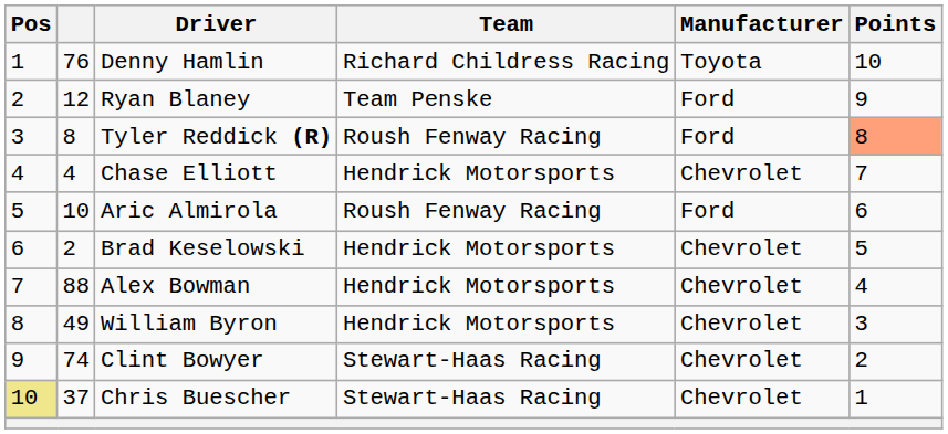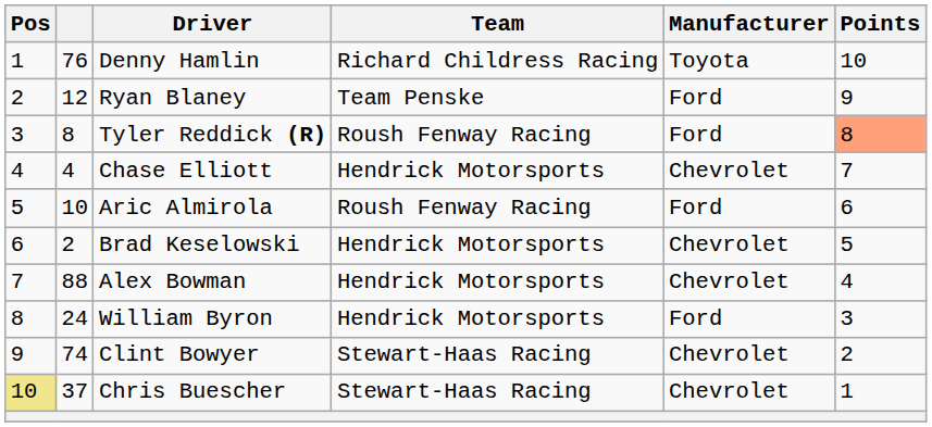 <table class="wikitable" style="font-size:98%">
 <tr>
 <th>Pos</th>
 <th></th>
 <th>Driver</th>
 <th>Team</th>
 <th>Manufacturer</th>
 <th>Points</th>
 </tr>
 <tr>
 <td>1</td>
 <td>76</td>
 <td>Denny Hamlin</td>
 <td>Richard Childress Racing</td>
 <td>Toyota</td>
 <td>10</td>
 </tr>
 <tr>
 <td>2</td>
 <td>12</td>
 <td>Ryan Blaney</td>
 <td>Team Penske</td>
 <td>Ford</td>
 <td>9</td>
 </tr>
 <tr>
 <td>3</td>
 <td>8</td>
 <td>Tyler Reddick <strong>(R)</strong></td>
 <td>Roush Fenway Racing</td>
 <td>Ford</td>
 <td style="background: lightsalmon;">8</td>
 </tr>
 <tr>
 <td>4</td>
 <td>4</td>
 <td>Chase Elliott</td>
 <td>Hendrick Motorsports</td>
 <td>Chevrolet</td>
 <td>7</td>
 </tr>
 <tr>
 <td>5</td>
 <td>10</td>
 <td>Aric Almirola</td>
 <td>Roush Fenway Racing</td>
 <td>Ford</td>
 <td>6</td>
 </tr>
 <tr>
 <td>6</td>
 <td>2</td>
 <td>Brad Keselowski</td>
 <td>Hendrick Motorsports</td>
 <td>Chevrolet</td>
 <td>5</td>
 </tr>
 <tr>
 <td>7</td>
 <td>88</td>
 <td>Alex Bowman</td>
 <td>Hendrick Motorsports</td>
 <td>Chevrolet</td>
 <td>4</td>
 </tr>
 <tr>
 <td>8</td>
-<td>49</td>
+<td>24</td>
 <td>William Byron</td>
 <td>Hendrick Motorsports</td>
-<td>Chevrolet</td>
+<td>Ford</td>
 <td>3</td>
 </tr>
 <tr>
 <td>9</td>
 <td>74</td>
 <td>Clint Bowyer</td>
 <td>Stewart-Haas Racing</td>
 <td>Chevrolet</td>
 <td>2</td>
 </tr>
 <tr>
 <td style="background: khaki;">10</td>
 <td>37</td>
 <td>Chris Buescher</td>
 <td>Stewart-Haas Racing</td>
 <td>Chevrolet</td>
 <td>1</td>
 </tr>
 <tr>
 <th colspan="6"></th>
 </tr>
 </table>
